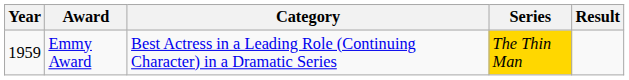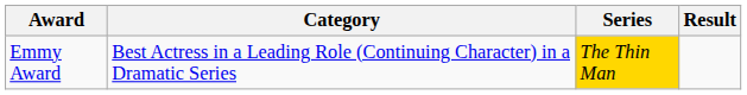 <table class="wikitable sortable">
 <tr>
-<th>Year</th>
 <th>Award</th>
 <th>Category</th>
 <th>Series</th>
 <th>Result</th>
 </tr>
 <tr>
-<td>1959</td>
 <td><a href='#'>Emmy Award</a></td>
 <td><a href='#'>Best Actress in a Leading Role (Continuing Character) in a Dramatic Series</a></td>
 <td style="background: gold;"><em>The Thin Man</em></td>
 <td></td>
 </tr>
 </table>
